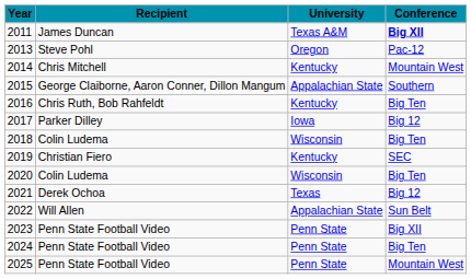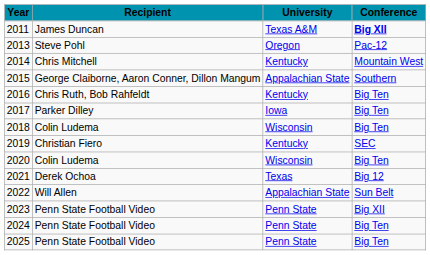 <table class="wikitable sortable" style="font-size:90%;">
 <tr>
 <th style="background:#0093AF;"><span>Year </span></th>
 <th style="background:#0093AF;"><span>Recipient</span></th>
 <th style="background:#0093AF;"><span>University</span></th>
 <th style="background:#0093AF;"><span>Conference</span></th>
 </tr>
 <tr>
 <td>2011</td>
 <td>James Duncan</td>
 <td><a href='#'>Texas A&M</a></td>
 <td><strong><a href='#'>Big XII</a></strong></td>
 </tr>
 <tr>
 <td>2013</td>
 <td>Steve Pohl</td>
 <td><a href='#'>Oregon</a></td>
 <td><a href='#'>Pac-12</a></td>
 </tr>
 <tr>
 <td>2014</td>
 <td>Chris Mitchell</td>
 <td><a href='#'>Kentucky</a></td>
 <td><a href='#'>Mountain West</a></td>
 </tr>
 <tr>
 <td>2015</td>
 <td>George Claiborne, Aaron Conner, Dillon Mangum</td>
 <td><a href='#'>Appalachian State</a></td>
 <td><a href='#'>Southern</a></td>
 </tr>
 <tr>
 <td>2016</td>
 <td>Chris Ruth, Bob Rahfeldt</td>
 <td><a href='#'>Kentucky</a></td>
 <td><a href='#'>Big Ten</a></td>
 </tr>
 <tr>
 <td>2017</td>
 <td>Parker Dilley</td>
 <td><a href='#'>Iowa</a></td>
-<td><a href='#'>Big 12</a></td>
+<td><a href='#'>Big Ten</a></td>
 </tr>
 <tr>
 <td>2018</td>
 <td>Colin Ludema</td>
 <td><a href='#'>Wisconsin</a></td>
 <td><a href='#'>Big Ten</a></td>
 </tr>
 <tr>
 <td>2019</td>
 <td>Christian Fiero</td>
 <td><a href='#'>Kentucky</a></td>
 <td><a href='#'>SEC</a></td>
 </tr>
 <tr>
 <td>2020</td>
 <td>Colin Ludema</td>
 <td><a href='#'>Wisconsin</a></td>
 <td><a href='#'>Big Ten</a></td>
 </tr>
 <tr>
 <td>2021</td>
 <td>Derek Ochoa</td>
 <td><a href='#'>Texas</a></td>
 <td><a href='#'>Big 12</a></td>
 </tr>
 <tr>
 <td>2022</td>
 <td>Will Allen</td>
 <td><a href='#'>Appalachian State</a></td>
 <td><a href='#'>Sun Belt</a></td>
 </tr>
 <tr>
 <td>2023</td>
 <td>Penn State Football Video</td>
 <td><a href='#'>Penn State</a></td>
 <td><a href='#'>Big XII</a></td>
 </tr>
 <tr>
 <td>2024</td>
 <td>Penn State Football Video</td>
 <td><a href='#'>Penn State</a></td>
 <td><a href='#'>Big Ten</a></td>
 </tr>
 <tr>
 <td>2025</td>
 <td>Penn State Football Video</td>
 <td><a href='#'>Penn State</a></td>
-<td><a href='#'>Mountain West</a></td>
+<td><a href='#'>Big Ten</a></td>
 </tr>
 </table>
